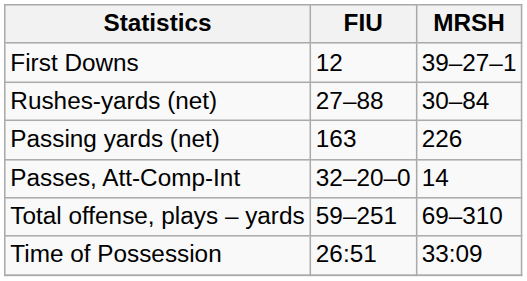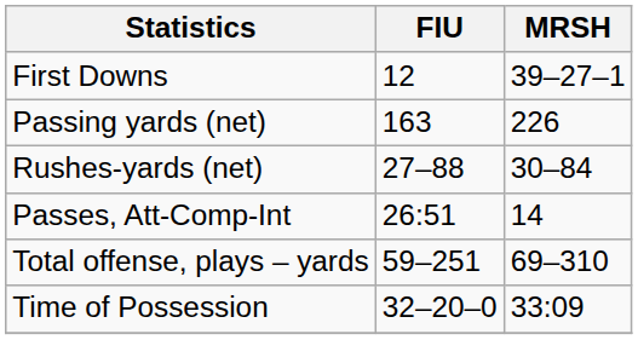 <table class="wikitable">
 <tr>
 <th>Statistics</th>
 <th>FIU</th>
 <th>MRSH</th>
 </tr>
 <tr>
 <td>First Downs</td>
 <td>12</td>
 <td>39–27–1</td>
 </tr>
 <tr>
+<td>Passing yards (net)</td>
+<td>163</td>
+<td>226</td>
+</tr>
+<tr>
 <td>Rushes-yards (net)</td>
 <td>27–88</td>
 <td>30–84</td>
 </tr>
 <tr>
-<td>Passing yards (net)</td>
-<td>163</td>
-<td>226</td>
-</tr>
-<tr>
 <td>Passes, Att-Comp-Int</td>
-<td>32–20–0</td>
+<td>26:51</td>
 <td>14</td>
 </tr>
 <tr>
 <td>Total offense, plays – yards</td>
 <td>59–251</td>
 <td>69–310</td>
 </tr>
 <tr>
 <td>Time of Possession</td>
-<td>26:51</td>
+<td>32–20–0</td>
 <td>33:09</td>
 </tr>
 <tr>
 </tr>
 </table>
